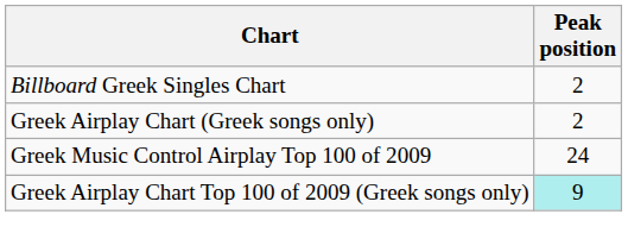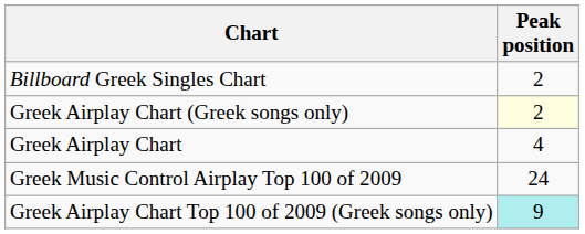 <table class="wikitable sortable">
 <tr>
 <th>Chart</th>
 <th>Peak<br>position</th>
 </tr>
 <tr>
 <td><em>Billboard</em> Greek Singles Chart</td>
 <td align="center">2 </td>
 </tr>
 <tr>
 <td>Greek Airplay Chart (Greek songs only)</td>
-<td align="center">2</td>
+<td align="center" style="background: lightyellow;">2</td>
+</tr>
+<tr>
+<td>Greek Airplay Chart</td>
+<td align="center">4</td>
 </tr>
 <tr>
 <td>Greek Music Control Airplay Top 100 of 2009</td>
 <td align="center">24</td>
 </tr>
 <tr>
 <td>Greek Airplay Chart Top 100 of 2009 (Greek songs only)</td>
 <td align="center" style="background: paleturquoise;">9</td>
 </tr>
 </table>
